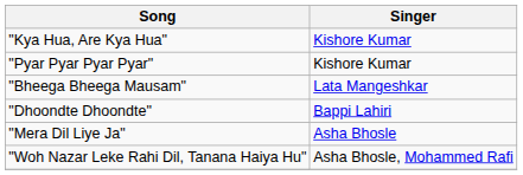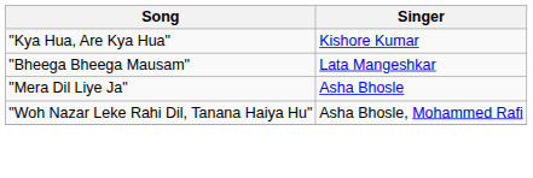 <table class="wikitable">
 <tr>
 <th>Song</th>
 <th>Singer</th>
 </tr>
 <tr>
 <td>"Kya Hua, Are Kya Hua"</td>
 <td><a href='#'>Kishore Kumar</a></td>
 </tr>
 <tr>
-<td>"Pyar Pyar Pyar Pyar"</td>
-<td>Kishore Kumar</td>
-</tr>
-<tr>
 <td>"Bheega Bheega Mausam"</td>
 <td><a href='#'>Lata Mangeshkar</a></td>
-</tr>
-<tr>
-<td>"Dhoondte Dhoondte"</td>
-<td><a href='#'>Bappi Lahiri</a></td>
 </tr>
 <tr>
 <td>"Mera Dil Liye Ja"</td>
 <td><a href='#'>Asha Bhosle</a></td>
 </tr>
 <tr>
 <td>"Woh Nazar Leke Rahi Dil, Tanana Haiya Hu"</td>
 <td>Asha Bhosle, <a href='#'>Mohammed Rafi</a></td>
 </tr>
 <tr>
 </tr>
 </table>
